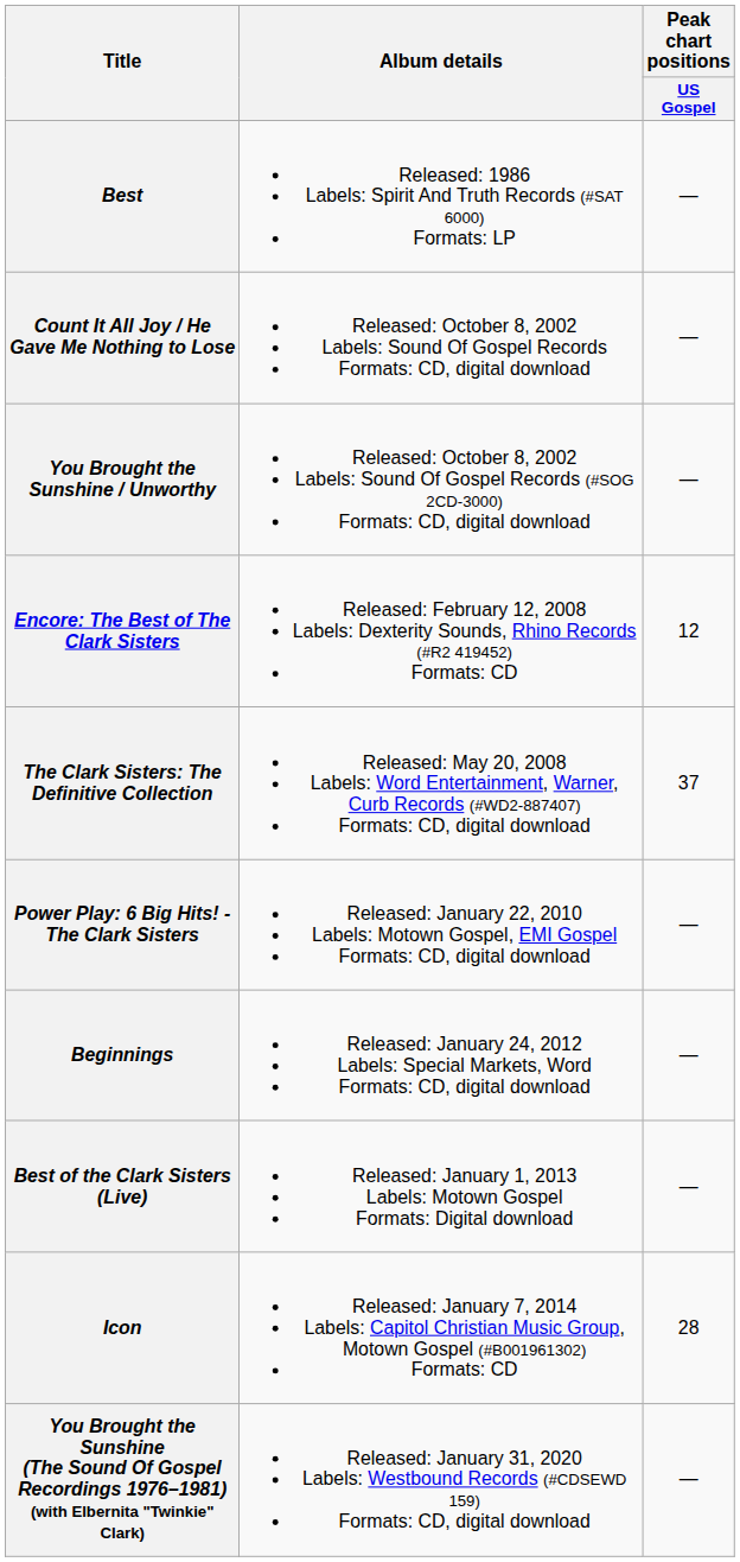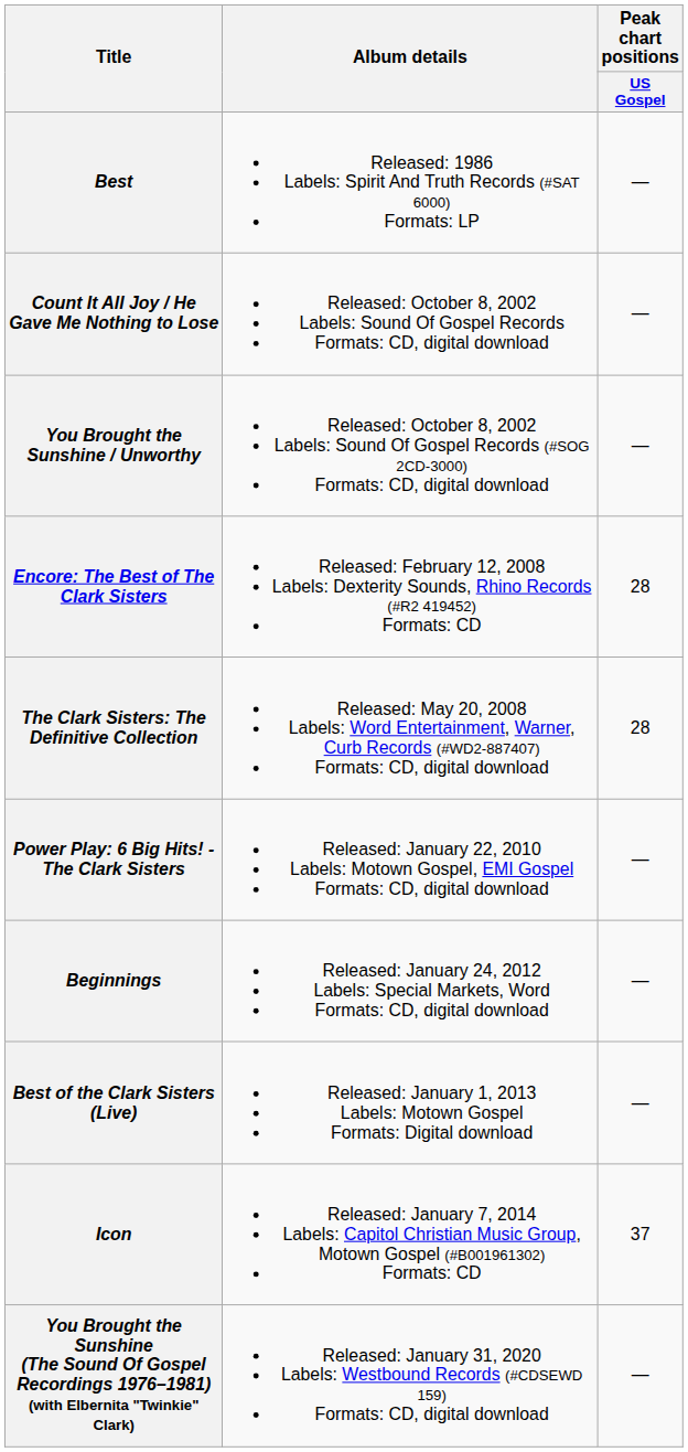 <table class="wikitable plainrowheaders" style="text-align:center;" border="1">
 <tr>
 <th scope="col" rowspan="2" style="width:12em;">Title</th>
 <th scope="col" rowspan="2" style="width:21em;">Album details</th>
 <th scope="col" colspan="1" style="width:1em;">Peak chart positions</th>
 </tr>
 <tr>
 <th scope="col" style="width:4em;font-size:85%;"><a href='#'>US<br>Gospel</a><br></th>
 </tr>
 <tr>
 <th scope="row"><em>Best</em></th>
 <td><br><ul><li>Released: 1986</li><li>Labels: Spirit And Truth Records <small>(#SAT 6000)</small></li><li>Formats: LP</li></ul></td>
 <td>—</td>
 </tr>
 <tr>
 <th scope="row"><em>Count It All Joy / He Gave Me Nothing to Lose</em></th>
 <td><br><ul><li>Released: October 8, 2002</li><li>Labels: Sound Of Gospel Records</li><li>Formats: CD, digital download</li></ul></td>
 <td>—</td>
 </tr>
 <tr>
 <th scope="row"><em>You Brought the Sunshine / Unworthy</em></th>
 <td><br><ul><li>Released: October 8, 2002</li><li>Labels: Sound Of Gospel Records <small>(#SOG 2CD-3000)</small></li><li>Formats: CD, digital download</li></ul></td>
 <td>—</td>
 </tr>
 <tr>
 <th scope="row"><em><a href='#'>Encore: The Best of The Clark Sisters</a></em></th>
 <td><br><ul><li>Released: February 12, 2008</li><li>Labels: Dexterity Sounds, <a href='#'>Rhino Records</a> <small>(#R2 419452)</small></li><li>Formats: CD</li></ul></td>
-<td>12</td>
+<td>28</td>
 </tr>
 <tr>
 <th scope="row"><em>The Clark Sisters: The Definitive Collection</em></th>
 <td><br><ul><li>Released: May 20, 2008</li><li>Labels: <a href='#'>Word Entertainment</a>, <a href='#'>Warner</a>, <a href='#'>Curb Records</a> <small>(#WD2-887407)</small></li><li>Formats: CD, digital download</li></ul></td>
-<td>37</td>
+<td>28</td>
 </tr>
 <tr>
 <th scope="row"><em>Power Play: 6 Big Hits! - The Clark Sisters</em></th>
 <td><br><ul><li>Released: January 22, 2010</li><li>Labels: Motown Gospel, <a href='#'>EMI Gospel</a></li><li>Formats: CD, digital download</li></ul></td>
 <td>—</td>
 </tr>
 <tr>
 <th scope="row"><em>Beginnings</em></th>
 <td><br><ul><li>Released: January 24, 2012</li><li>Labels: Special Markets, Word</li><li>Formats: CD, digital download</li></ul></td>
 <td>—</td>
 </tr>
 <tr>
 <th scope="row"><em>Best of the Clark Sisters (Live)</em></th>
 <td><br><ul><li>Released: January 1, 2013</li><li>Labels: Motown Gospel</li><li>Formats: Digital download</li></ul></td>
 <td>—</td>
 </tr>
 <tr>
 <th scope="row"><em>Icon</em></th>
 <td><br><ul><li>Released: January 7, 2014</li><li>Labels: <a href='#'>Capitol Christian Music Group</a>, Motown Gospel <small>(#B001961302)</small></li><li>Formats: CD</li></ul></td>
-<td>28</td>
+<td>37</td>
 </tr>
 <tr>
 <th scope="row"><em>You Brought the Sunshine <br>(The Sound Of Gospel Recordings 1976–1981)</em> <br><small>(with Elbernita "Twinkie" Clark)</small></th>
 <td><br><ul><li>Released: January 31, 2020</li><li>Labels: <a href='#'>Westbound Records</a> <small>(#CDSEWD 159)</small></li><li>Formats: CD, digital download</li></ul></td>
 <td>—</td>
 </tr>
 </table>
